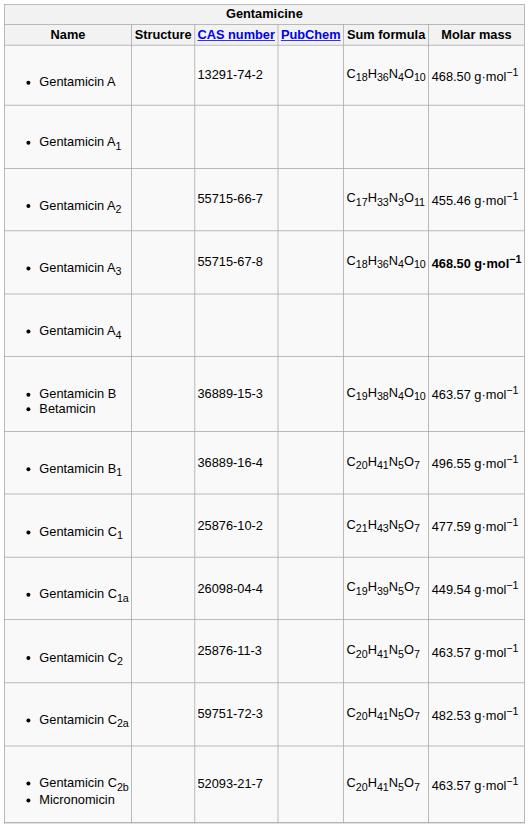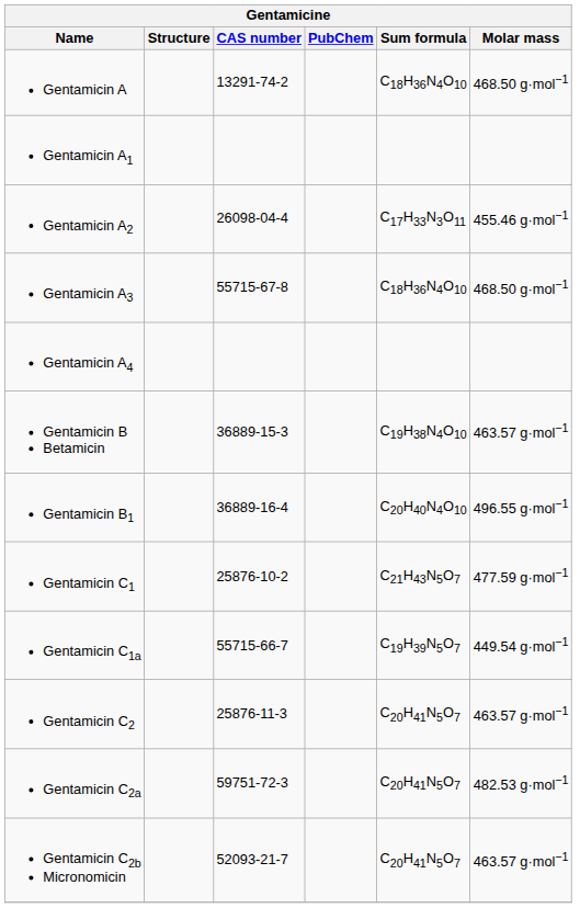 <table class="wikitable centered">
 <tr>
 <th colspan="10" class="hintergrundfarbe6">Gentamicine</th>
 </tr>
 <tr>
 <th>Name</th>
 <th>Structure</th>
 <th><a href='#'>CAS number</a></th>
 <th><a href='#'>PubChem</a></th>
 <th>Sum formula</th>
 <th>Molar mass</th>
 </tr>
 <tr>
 <td><br><ul><li>Gentamicin A</li></ul></td>
 <td></td>
 <td>13291-74-2</td>
 <td></td>
 <td>C<sub>18</sub>H<sub>36</sub>N<sub>4</sub>O<sub>10</sub></td>
 <td>468.50 g·mol<sup>−1</sup></td>
 </tr>
 <tr>
 <td><br><ul><li>Gentamicin A<sub>1</sub></li></ul></td>
 <td></td>
 <td></td>
 <td></td>
 <td></td>
 <td></td>
 </tr>
 <tr>
 <td><br><ul><li>Gentamicin A<sub>2</sub></li></ul></td>
 <td></td>
-<td>55715-66-7</td>
+<td>26098-04-4</td>
 <td></td>
 <td>C<sub>17</sub>H<sub>33</sub>N<sub>3</sub>O<sub>11</sub></td>
 <td>455.46 g·mol<sup>−1</sup></td>
 </tr>
 <tr>
 <td><br><ul><li>Gentamicin A<sub>3</sub></li></ul></td>
 <td></td>
 <td>55715-67-8</td>
 <td></td>
 <td>C<sub>18</sub>H<sub>36</sub>N<sub>4</sub>O<sub>10</sub></td>
-<td><strong>468.50 g·mol<sup>−1</sup></strong></td>
+<td>468.50 g·mol<sup>−1</sup></td>
 </tr>
 <tr>
 <td><br><ul><li>Gentamicin A<sub>4</sub></li></ul></td>
 <td></td>
 <td></td>
 <td></td>
 <td></td>
 <td></td>
 </tr>
 <tr>
 <td><br><ul><li>Gentamicin B</li><li>Betamicin</li></ul></td>
 <td></td>
 <td>36889-15-3</td>
 <td></td>
 <td>C<sub>19</sub>H<sub>38</sub>N<sub>4</sub>O<sub>10</sub></td>
 <td>463.57 g·mol<sup>−1</sup></td>
 </tr>
 <tr>
 <td><br><ul><li>Gentamicin B<sub>1</sub></li></ul></td>
 <td></td>
 <td>36889-16-4</td>
 <td></td>
-<td>C<sub>20</sub>H<sub>41</sub>N<sub>5</sub>O<sub>7</sub></td>
+<td>C<sub>20</sub>H<sub>40</sub>N<sub>4</sub>O<sub>10</sub></td>
 <td>496.55 g·mol<sup>−1</sup></td>
 </tr>
 <tr>
 <td><br><ul><li>Gentamicin C<sub>1</sub></li></ul></td>
 <td></td>
 <td>25876-10-2</td>
 <td></td>
 <td>C<sub>21</sub>H<sub>43</sub>N<sub>5</sub>O<sub>7</sub></td>
 <td>477.59 g·mol<sup>−1</sup></td>
 </tr>
 <tr>
 <td><br><ul><li>Gentamicin C<sub>1a</sub></li></ul></td>
 <td></td>
-<td>26098-04-4</td>
+<td>55715-66-7</td>
 <td></td>
 <td>C<sub>19</sub>H<sub>39</sub>N<sub>5</sub>O<sub>7</sub></td>
 <td>449.54 g·mol<sup>−1</sup></td>
 </tr>
 <tr>
 <td><br><ul><li>Gentamicin C<sub>2</sub></li></ul></td>
 <td></td>
 <td>25876-11-3</td>
 <td></td>
 <td>C<sub>20</sub>H<sub>41</sub>N<sub>5</sub>O<sub>7</sub></td>
 <td>463.57 g·mol<sup>−1</sup></td>
 </tr>
 <tr>
 <td><br><ul><li>Gentamicin C<sub>2a</sub></li></ul></td>
 <td></td>
 <td>59751-72-3</td>
 <td></td>
 <td>C<sub>20</sub>H<sub>41</sub>N<sub>5</sub>O<sub>7</sub></td>
 <td>482.53 g·mol<sup>−1</sup></td>
 </tr>
 <tr>
 <td><br><ul><li>Gentamicin C<sub>2b</sub></li><li>Micronomicin</li></ul></td>
 <td></td>
 <td>52093-21-7</td>
 <td></td>
 <td>C<sub>20</sub>H<sub>41</sub>N<sub>5</sub>O<sub>7</sub></td>
 <td>463.57 g·mol<sup>−1</sup></td>
 </tr>
 <tr>
 </tr>
 </table>
